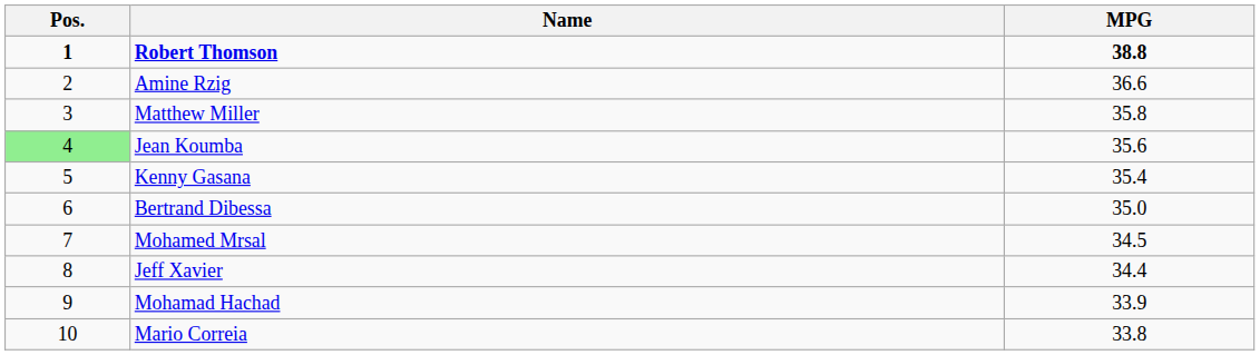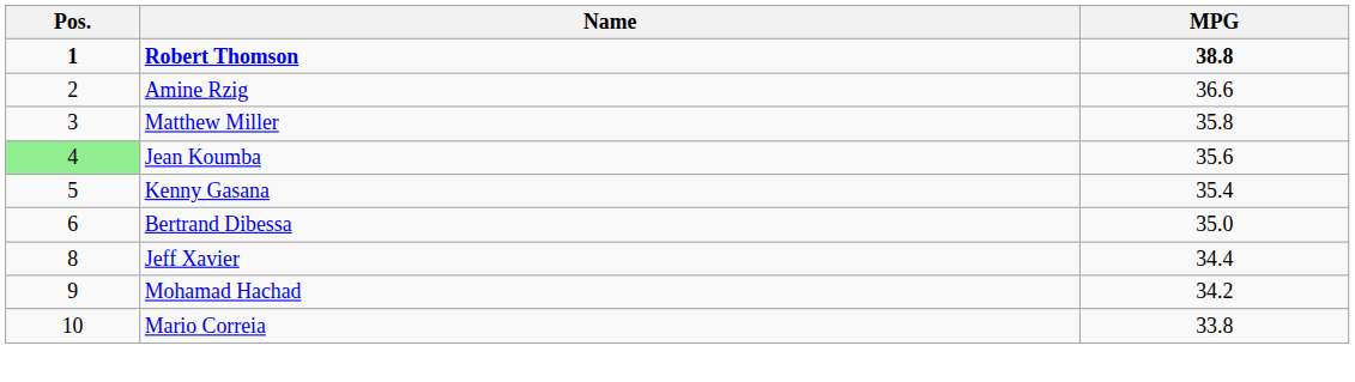 <table class=wikitable width="80%">
 <tr>
 <th width="10%">Pos.</th>
 <th width="70%">Name</th>
 <th width="20%">MPG</th>
 </tr>
 <tr>
 <td align=center><strong>1</strong></td>
 <td> <strong><a href='#'>Robert Thomson</a></strong></td>
 <td align=center><strong>38.8</strong></td>
 </tr>
 <tr>
 <td align=center>2</td>
 <td> <a href='#'>Amine Rzig</a></td>
 <td align=center>36.6</td>
 </tr>
 <tr>
 <td align=center>3</td>
 <td> <a href='#'>Matthew Miller</a></td>
 <td align=center>35.8</td>
 </tr>
 <tr>
 <td align=center style="background: lightgreen;">4</td>
 <td> <a href='#'>Jean Koumba</a></td>
 <td align=center>35.6</td>
 </tr>
 <tr>
 <td align=center>5</td>
 <td> <a href='#'>Kenny Gasana</a></td>
 <td align=center>35.4</td>
 </tr>
 <tr>
 <td align=center>6</td>
 <td> <a href='#'>Bertrand Dibessa</a></td>
 <td align=center>35.0</td>
 </tr>
 <tr>
-<td align=center>7</td>
-<td> <a href='#'>Mohamed Mrsal</a></td>
-<td align=center>34.5</td>
-</tr>
-<tr>
 <td align=center>8</td>
 <td> <a href='#'>Jeff Xavier</a></td>
 <td align=center>34.4</td>
 </tr>
 <tr>
 <td align=center>9</td>
 <td> <a href='#'>Mohamad Hachad</a></td>
-<td align=center>33.9</td>
+<td align=center>34.2</td>
 </tr>
 <tr>
 <td align=center>10</td>
 <td> <a href='#'>Mario Correia</a></td>
 <td align=center>33.8</td>
 </tr>
 </table>
